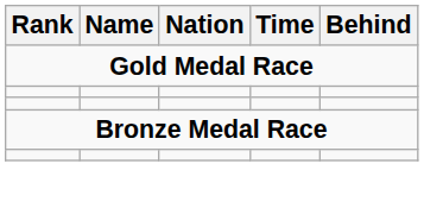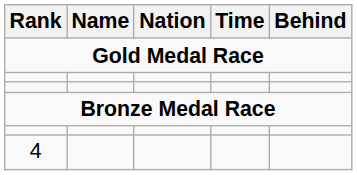 <table class="wikitable" style="text-align:center">
 <tr>
 <th>Rank</th>
 <th>Name</th>
 <th>Nation</th>
 <th>Time</th>
 <th>Behind</th>
 </tr>
 <tr>
 <td colspan=5><strong>Gold Medal Race</strong></td>
 </tr>
 <tr>
 <td></td>
 <td align=left></td>
 <td align=left></td>
 <td></td>
 <td></td>
 </tr>
 <tr>
 <td></td>
 <td align=left></td>
 <td align=left></td>
 <td></td>
 <td></td>
 </tr>
 <tr>
 <td colspan=5><strong>Bronze Medal Race</strong></td>
 </tr>
 <tr>
 <td></td>
 <td align=left></td>
 <td align=left></td>
 <td></td>
 <td></td>
 </tr>
+<tr>
+<td>4</td>
+<td align=left></td>
+<td align=left></td>
+<td></td>
+<td></td>
+</tr>
 </table>
